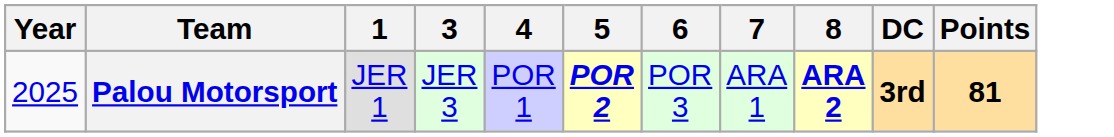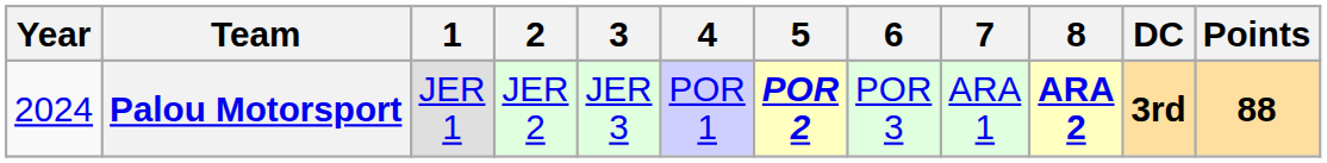 <table class="wikitable" style="text-align:center; font-size:85%">
 <tr>
 <th>Year</th>
 <th>Team</th>
 <th>1</th>
+<th>2</th>
 <th>3</th>
 <th>4</th>
 <th>5</th>
 <th>6</th>
 <th>7</th>
 <th>8</th>
 <th>DC</th>
 <th>Points</th>
 </tr>
 <tr>
-<td><a href='#'>2025</a></td>
+<td><a href='#'>2024</a></td>
 <th><a href='#'>Palou Motorsport</a></th>
 <td style="background:#DFDFDF"><a href='#'>JER<br>1</a><br></td>
+<td style="background:#DFFFDF"><a href='#'>JER<br>2</a><br></td>
 <td style="background:#DFFFDF"><a href='#'>JER<br>3</a><br></td>
 <td style="background:#CFCFFF"><a href='#'>POR<br>1</a><br></td>
 <td style="background:#FFFFBF"><strong><em><a href='#'>POR<br>2</a></em><br></strong></td>
 <td style="background:#DFFFDF"><a href='#'>POR<br>3</a><br></td>
 <td style="background:#DFFFDF;"><a href='#'>ARA<br>1</a><br></td>
 <td style="background:#FFFFBF"><strong><a href='#'>ARA<br>2</a></strong><br></td>
 <th style="background:#FFDF9F">3rd</th>
-<th style="background:#FFDF9F">81</th>
+<th style="background:#FFDF9F">88</th>
 </tr>
 </table>
